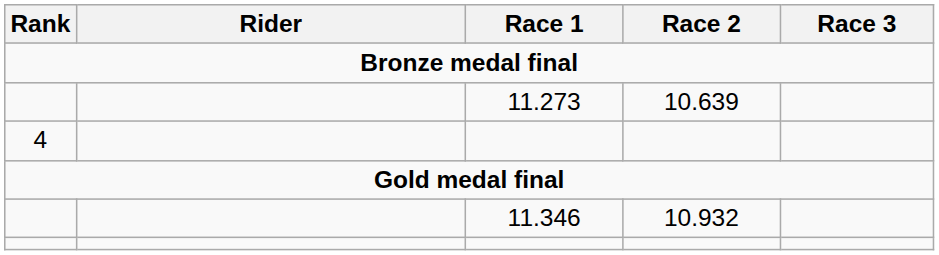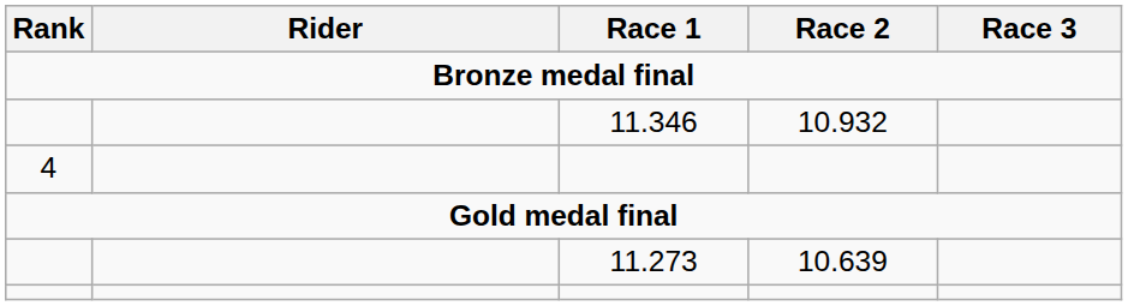 <table class="wikitable" style="text-align:center;">
 <tr>
 <th>Rank</th>
 <th style="width:20em;">Rider</th>
 <th style="width:7em;">Race 1</th>
 <th style="width:7em;">Race 2</th>
 <th style="width:7em;">Race 3</th>
 </tr>
 <tr>
 <td colspan=5><strong>Bronze medal final</strong></td>
 </tr>
 <tr>
 <td></td>
 <td align=left></td>
-<td>11.273</td>
-<td>10.639</td>
+<td>11.346</td>
+<td>10.932</td>
 <td></td>
 </tr>
 <tr>
 <td>4</td>
 <td align=left></td>
 <td></td>
 <td></td>
 <td></td>
 </tr>
 <tr>
 <td colspan=5><strong>Gold medal final</strong></td>
 </tr>
 <tr>
 <td></td>
 <td align=left></td>
-<td>11.346</td>
-<td>10.932</td>
+<td>11.273</td>
+<td>10.639</td>
 <td></td>
 </tr>
 <tr>
 <td></td>
 <td align=left></td>
 <td></td>
 <td></td>
 <td></td>
 </tr>
 </table>
